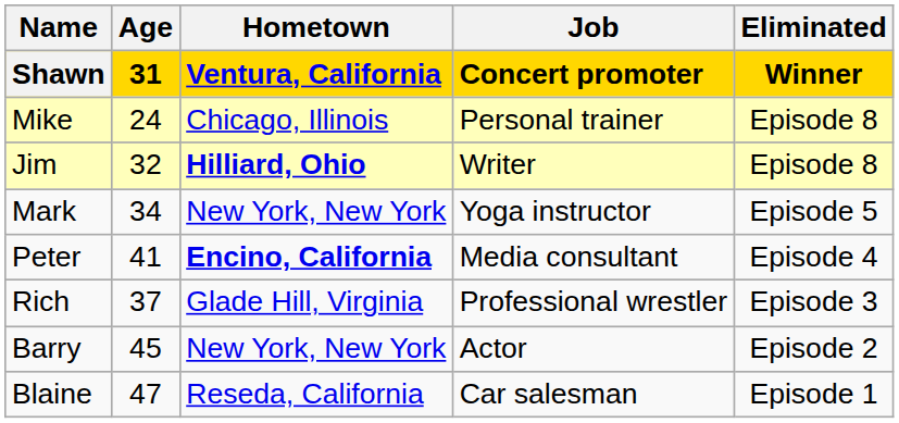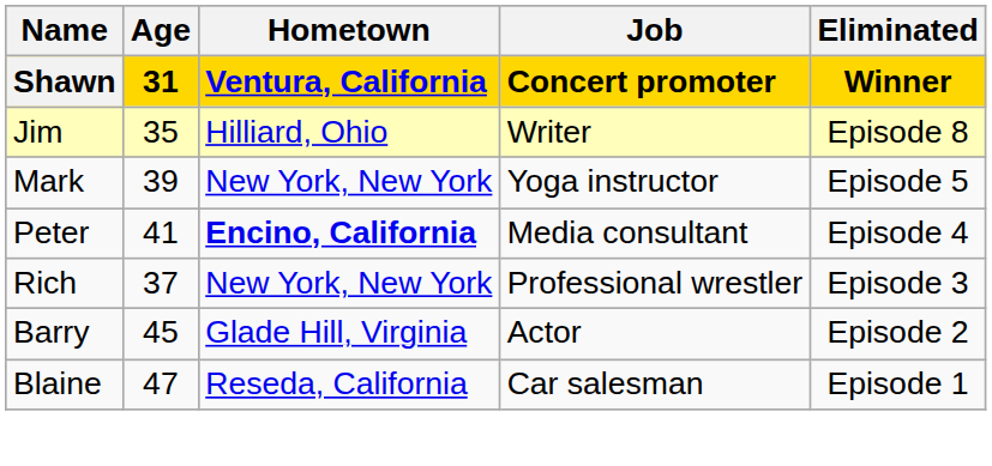 <table class="wikitable sortable">
 <tr>
 <th scop="col">Name</th>
 <th scop="col">Age</th>
 <th scop="col">Hometown</th>
 <th scop="col">Job</th>
 <th scop="col">Eliminated</th>
 </tr>
 <tr bgcolor="gold">
 <th><strong>Shawn</strong></th>
 <td style="text-align:center"><strong>31</strong></td>
 <td><strong><a href='#'>Ventura, California</a></strong></td>
 <td><strong>Concert promoter</strong></td>
 <td style="text-align:center"><strong>Winner</strong></td>
 </tr>
 <tr style="background-color: #ffb">
-<td>Mike</td>
-<td style="text-align:center">24</td>
-<td><a href='#'>Chicago, Illinois</a></td>
-<td>Personal trainer</td>
-<td style="text-align:center">Episode 8</td>
-</tr>
-<tr style="background-color: #ffb">
 <td>Jim</td>
-<td style="text-align:center">32</td>
-<td><strong><a href='#'>Hilliard, Ohio</a></strong></td>
+<td style="text-align:center">35</td>
+<td><a href='#'>Hilliard, Ohio</a></td>
 <td>Writer</td>
 <td style="text-align:center">Episode 8</td>
 </tr>
 <tr>
 <td>Mark</td>
-<td style="text-align:center">34</td>
+<td style="text-align:center">39</td>
 <td><a href='#'>New York, New York</a></td>
 <td>Yoga instructor</td>
 <td style="text-align:center">Episode 5</td>
 </tr>
 <tr>
 <td>Peter</td>
 <td style="text-align:center">41</td>
 <td><strong><a href='#'>Encino, California</a></strong></td>
 <td>Media consultant</td>
 <td style="text-align:center">Episode 4</td>
 </tr>
 <tr>
 <td>Rich</td>
 <td style="text-align:center">37</td>
-<td><a href='#'>Glade Hill, Virginia</a></td>
+<td><a href='#'>New York, New York</a></td>
 <td>Professional wrestler</td>
 <td style="text-align:center">Episode 3</td>
 </tr>
 <tr>
 <td>Barry</td>
 <td style="text-align:center">45</td>
-<td><a href='#'>New York, New York</a></td>
+<td><a href='#'>Glade Hill, Virginia</a></td>
 <td>Actor</td>
 <td style="text-align:center">Episode 2</td>
 </tr>
 <tr>
 <td>Blaine</td>
 <td style="text-align:center">47</td>
 <td><a href='#'>Reseda, California</a></td>
 <td>Car salesman</td>
 <td style="text-align:center">Episode 1</td>
 </tr>
 </table>
